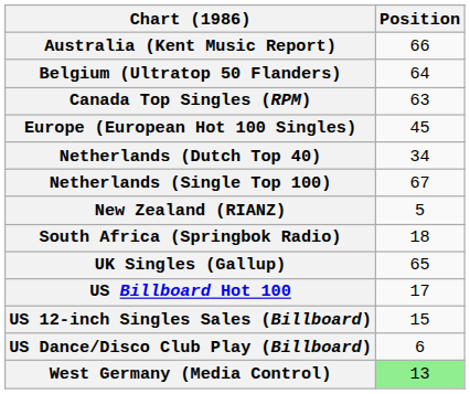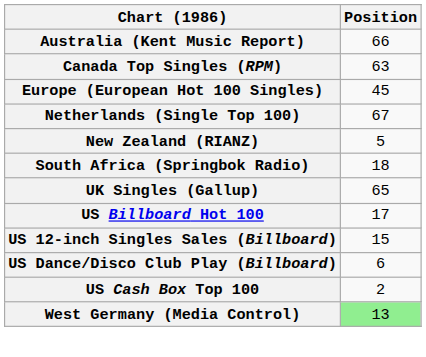 <table class="wikitable sortable plainrowheaders" style="text-align:center">
 <tr>
 <th scope="col">Chart (1986)</th>
 <th scope="col">Position</th>
 </tr>
 <tr>
 <th scope="row">Australia (Kent Music Report)</th>
 <td>66</td>
 </tr>
 <tr>
-<th scope="row">Belgium (Ultratop 50 Flanders)</th>
-<td>64</td>
-</tr>
-<tr>
 <th scope="row">Canada Top Singles (<em>RPM</em>)</th>
 <td>63</td>
 </tr>
 <tr>
 <th scope="row">Europe (European Hot 100 Singles)</th>
 <td>45</td>
-</tr>
-<tr>
-<th scope="row">Netherlands (Dutch Top 40)</th>
-<td>34</td>
 </tr>
 <tr>
 <th scope="row">Netherlands (Single Top 100)</th>
 <td>67</td>
 </tr>
 <tr>
 <th scope="row">New Zealand (RIANZ)</th>
 <td>5</td>
 </tr>
 <tr>
 <th scope="row">South Africa (Springbok Radio)</th>
 <td>18</td>
 </tr>
 <tr>
 <th scope="row">UK Singles (Gallup)</th>
 <td>65</td>
 </tr>
 <tr>
 <th scope="row">US <a href='#'><em>Billboard</em> Hot 100</a></th>
 <td>17</td>
 </tr>
 <tr>
 <th scope="row">US 12-inch Singles Sales (<em>Billboard</em>)</th>
 <td>15</td>
 </tr>
 <tr>
 <th scope="row">US Dance/Disco Club Play (<em>Billboard</em>)</th>
 <td>6</td>
 </tr>
 <tr>
+<th scope="row">US <em>Cash Box</em> Top 100</th>
+<td>2</td>
+</tr>
+<tr>
 <th scope="row">West Germany (Media Control)</th>
 <td style="background: lightgreen;">13</td>
 </tr>
 </table>
